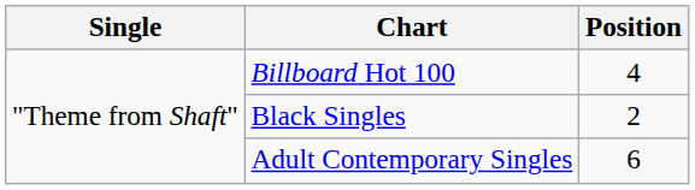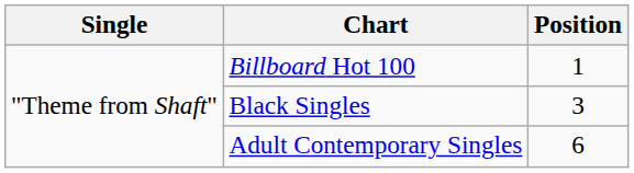 <table class="wikitable">
 <tr>
 <th>Single</th>
 <th>Chart</th>
 <th>Position</th>
 </tr>
 <tr>
 <td rowspan=3>"Theme from <em>Shaft</em>"</td>
 <td><a href='#'><em>Billboard</em> Hot 100</a></td>
-<td style="text-align:center;">4</td>
+<td style="text-align:center;">1</td>
 </tr>
 <tr>
 <td><a href='#'>Black Singles</a></td>
-<td style="text-align:center;">2</td>
+<td style="text-align:center;">3</td>
 </tr>
 <tr>
 <td><a href='#'>Adult Contemporary Singles</a></td>
 <td style="text-align:center;">6</td>
 </tr>
 </table>
